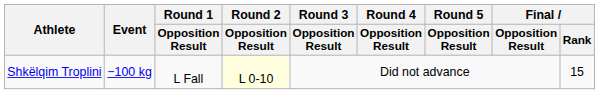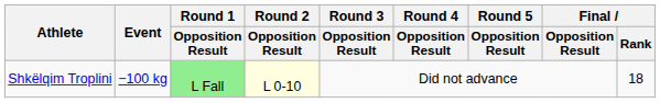 <table class="wikitable" style="font-size:90%">
 <tr>
 <th rowspan="2">Athlete</th>
 <th rowspan="2">Event</th>
 <th>Round 1</th>
 <th>Round 2</th>
 <th>Round 3</th>
 <th>Round 4</th>
 <th>Round 5</th>
 <th colspan=2>Final / </th>
 </tr>
 <tr style="font-size: 95%">
 <th>Opposition<br>Result</th>
 <th>Opposition<br>Result</th>
 <th>Opposition<br>Result</th>
 <th>Opposition<br>Result</th>
 <th>Opposition<br>Result</th>
 <th>Opposition<br>Result</th>
 <th>Rank</th>
 </tr>
 <tr align=center>
 <td align=left><a href='#'>Shkëlqim Troplini</a></td>
 <td align=left><a href='#'>−100 kg</a></td>
-<td><br> L Fall</td>
+<td style="background: lightgreen;"><br> L Fall</td>
 <td style="background: lightyellow;"><br> L 0-10</td>
 <td colspan=4>Did not advance</td>
-<td>15</td>
+<td>18</td>
 </tr>
 </table>
